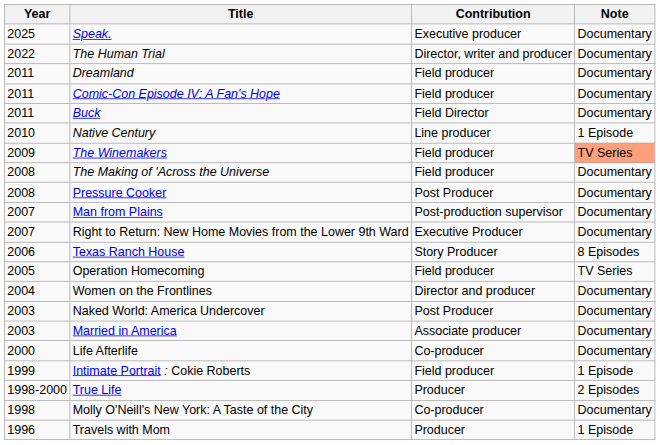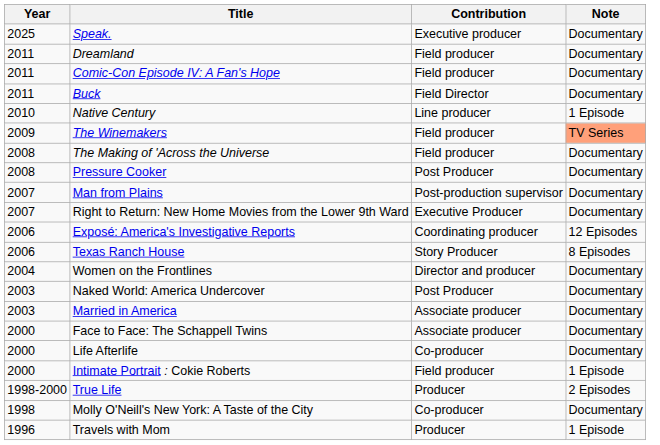 <table class="wikitable sortable">
 <tr>
 <th>Year</th>
 <th>Title</th>
 <th>Contribution</th>
 <th>Note</th>
 </tr>
 <tr>
 <td>2025</td>
 <td><em><a href='#'>Speak.</a></em></td>
 <td>Executive producer</td>
-<td>Documentary</td>
-</tr>
-<tr>
-<td>2022</td>
-<td><em>The Human Trial</em></td>
-<td>Director, writer and producer</td>
 <td>Documentary</td>
 </tr>
 <tr>
 <td>2011</td>
 <td><em>Dreamland</em></td>
 <td>Field producer</td>
 <td>Documentary</td>
 </tr>
 <tr>
 <td>2011</td>
 <td><em><a href='#'>Comic-Con Episode IV: A Fan's Hope</a></em></td>
 <td>Field producer</td>
 <td>Documentary</td>
 </tr>
 <tr>
 <td>2011</td>
 <td><em><a href='#'>Buck</a></em></td>
 <td>Field Director</td>
 <td>Documentary</td>
 </tr>
 <tr>
 <td>2010</td>
 <td><em>Native Century</em></td>
 <td>Line producer</td>
 <td>1 Episode</td>
 </tr>
 <tr>
 <td>2009</td>
 <td><em><a href='#'>The Winemakers</a></em></td>
 <td>Field producer</td>
 <td style="background: lightsalmon;">TV Series</td>
 </tr>
 <tr>
 <td>2008</td>
 <td><em>The Making of 'Across the Universe<strong></td>
 <td>Field producer</td>
 <td>Documentary</td>
 </tr>
 <tr>
 <td>2008</td>
 <td></em><a href='#'>Pressure Cooker</a><em></td>
 <td>Post Producer</td>
 <td>Documentary</td>
 </tr>
 <tr>
 <td>2007</td>
 <td></em><a href='#'>Man from Plains</a><em></td>
 <td>Post-production supervisor</td>
 <td>Documentary</td>
 </tr>
 <tr>
 <td>2007</td>
 <td></em>Right to Return: New Home Movies from the Lower 9th Ward<em></td>
 <td>Executive Producer</td>
 <td>Documentary</td>
 </tr>
 <tr>
 <td>2006</td>
+<td></em><a href='#'>Exposé: America's Investigative Reports</a><em></td>
+<td>Coordinating producer</td>
+<td>12 Episodes</td>
+</tr>
+<tr>
+<td>2006</td>
 <td></em><a href='#'>Texas Ranch House</a><em></td>
 <td>Story Producer</td>
 <td>8 Episodes</td>
-</tr>
-<tr>
-<td>2005</td>
-<td></em>Operation Homecoming<em></td>
-<td>Field producer</td>
-<td>TV Series</td>
 </tr>
 <tr>
 <td>2004</td>
 <td></em>Women on the Frontlines<em></td>
 <td>Director and producer</td>
 <td>Documentary</td>
 </tr>
 <tr>
 <td>2003</td>
 <td></em>Naked World: America Undercover<em></td>
 <td>Post Producer</td>
 <td>Documentary</td>
 </tr>
 <tr>
 <td>2003</td>
 <td></em><a href='#'>Married in America</a><em></td>
 <td>Associate producer</td>
 <td>Documentary</td>
 </tr>
 <tr>
 <td>2000</td>
+<td></em>Face to Face: The Schappell Twins<em></td>
+<td>Associate producer</td>
+<td>Documentary</td>
+</tr>
+<tr>
+<td>2000</td>
 <td></em>Life Afterlife<em></td>
 <td>Co-producer</td>
 <td>Documentary</td>
 </tr>
 <tr>
-<td>1999</td>
+<td>2000</td>
 <td></em><a href='#'>Intimate Portrait</a><em> : </em>Cokie Roberts<em></td>
 <td>Field producer</td>
 <td>1 Episode</td>
 </tr>
 <tr>
 <td>1998-2000</td>
 <td></em><a href='#'>True Life</a><em></td>
 <td>Producer</td>
 <td>2 Episodes</td>
 </tr>
 <tr>
 <td>1998</td>
 <td></em>Molly O'Neill's New York: A Taste of the City<em></td>
 <td>Co-producer</td>
 <td>Documentary</td>
 </tr>
 <tr>
 <td>1996</td>
 <td></em>Travels with Mom<em></td>
 <td>Producer</td>
 <td>1 Episode</td>
 </tr>
 </table>
